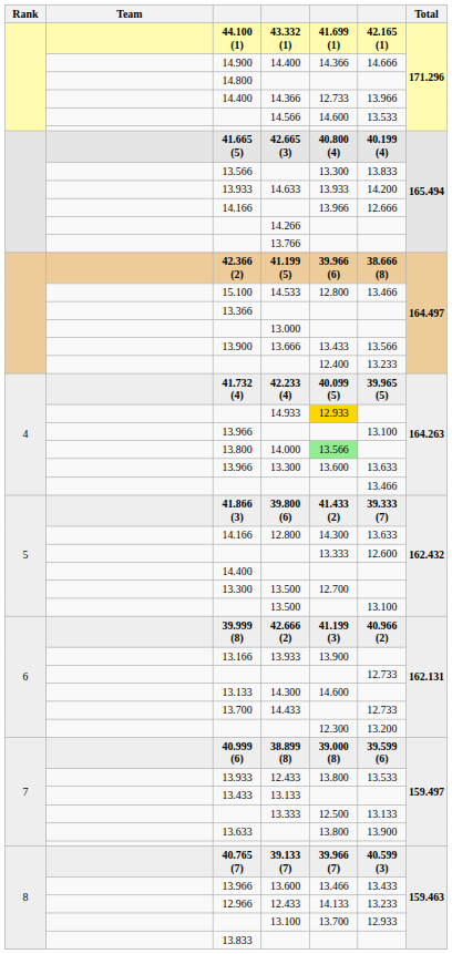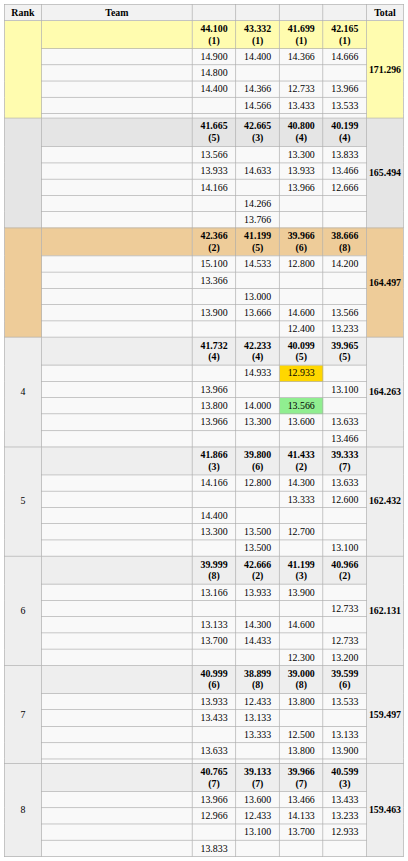 <table style="text-align:center; font-size:95%" class="wikitable sortable">
 <tr>
 <th scope="col" style="width:50px;">Rank</th>
 <th scope="col" style="width:225px;">Team</th>
 <th scope="col" style="width:60px;"></th>
 <th scope="col" style="width:60px;"></th>
 <th scope="col" style="width:60px;"></th>
 <th scope="col" style="width:60px;"></th>
 <th>Total</th>
 </tr>
 <tr style="background:#fffcaf;">
 <td rowspan=6><strong></strong></td>
 <td style="text-align:center;"><strong></strong></td>
 <td><strong>44.100 (1)</strong></td>
 <td><strong>43.332 (1)</strong></td>
 <td><strong>41.699 (1)</strong></td>
 <td><strong>42.165 (1)</strong></td>
 <td rowspan="6"><strong>171.296</strong></td>
 </tr>
 <tr>
 <td align=left></td>
 <td>14.900</td>
 <td>14.400</td>
 <td>14.366</td>
 <td>14.666</td>
 </tr>
 <tr>
 <td align=left></td>
 <td>14.800</td>
 <td></td>
 <td></td>
 <td></td>
 </tr>
 <tr>
 <td align=left></td>
 <td>14.400</td>
 <td>14.366</td>
 <td>12.733</td>
 <td>13.966</td>
 </tr>
 <tr>
 <td align=left></td>
 <td></td>
 <td>14.566</td>
-<td>14.600</td>
+<td>13.433</td>
 <td>13.533</td>
 </tr>
 <tr>
 <td align=left></td>
 <td></td>
 <td></td>
 <td></td>
 <td></td>
 </tr>
 <tr style="background:#e5e5e5;">
 <td rowspan=6><strong></strong></td>
 <td style="text-align:center;"><strong></strong></td>
 <td><strong>41.665 (5)</strong></td>
 <td><strong>42.665 (3)</strong></td>
 <td><strong>40.800 (4)</strong></td>
 <td><strong>40.199 (4)</strong></td>
 <td rowspan="6"><strong>165.494</strong></td>
 </tr>
 <tr>
 <td align=left></td>
 <td>13.566</td>
 <td></td>
 <td>13.300</td>
 <td>13.833</td>
 </tr>
 <tr>
 <td align=left></td>
 <td>13.933</td>
 <td>14.633</td>
 <td>13.933</td>
-<td>14.200</td>
+<td>13.466</td>
 </tr>
 <tr>
 <td align=left></td>
 <td>14.166</td>
 <td></td>
 <td>13.966</td>
 <td>12.666</td>
 </tr>
 <tr>
 <td align=left></td>
 <td></td>
 <td>14.266</td>
 <td></td>
 <td></td>
 </tr>
 <tr>
 <td align=left></td>
 <td></td>
 <td>13.766</td>
 <td></td>
 <td></td>
 </tr>
 <tr style="background:#ec9;">
 <td rowspan=6><strong></strong></td>
 <td style="text-align:center;"><strong></strong></td>
 <td><strong>42.366 (2)</strong></td>
 <td><strong>41.199 (5)</strong></td>
 <td><strong>39.966 (6)</strong></td>
 <td><strong>38.666 (8)</strong></td>
 <td rowspan="6"><strong>164.497</strong></td>
 </tr>
 <tr>
 <td align=left></td>
 <td>15.100</td>
 <td>14.533</td>
 <td>12.800</td>
-<td>13.466</td>
+<td>14.200</td>
 </tr>
 <tr>
 <td align=left></td>
 <td>13.366</td>
 <td></td>
 <td></td>
 <td></td>
 </tr>
 <tr>
 <td align=left></td>
 <td></td>
 <td>13.000</td>
 <td></td>
 <td></td>
 </tr>
 <tr>
 <td align=left></td>
 <td>13.900</td>
 <td>13.666</td>
-<td>13.433</td>
+<td>14.600</td>
 <td>13.566</td>
 </tr>
 <tr>
 <td align=left></td>
 <td></td>
 <td></td>
 <td>12.400</td>
 <td>13.233</td>
 </tr>
 <tr style="background:#eee;">
 <td rowspan="6">4</td>
 <td style="text-align:center;"><strong></strong></td>
 <td><strong>41.732 (4)</strong></td>
 <td><strong>42.233 (4)</strong></td>
 <td><strong>40.099 (5)</strong></td>
 <td><strong>39.965 (5)</strong></td>
 <td rowspan="6"><strong>164.263</strong></td>
 </tr>
 <tr>
 <td align=left></td>
 <td></td>
 <td>14.933</td>
 <td style="background: gold;">12.933</td>
 <td></td>
 </tr>
 <tr>
 <td align=left></td>
 <td>13.966</td>
 <td></td>
 <td></td>
 <td>13.100</td>
 </tr>
 <tr>
 <td align=left></td>
 <td>13.800</td>
 <td>14.000</td>
 <td style="background: lightgreen;">13.566</td>
 <td></td>
 </tr>
 <tr>
 <td align=left></td>
 <td>13.966</td>
 <td>13.300</td>
 <td>13.600</td>
 <td>13.633</td>
 </tr>
 <tr>
 <td align=left></td>
 <td></td>
 <td></td>
 <td></td>
 <td>13.466</td>
 </tr>
 <tr style="background:#eee;">
 <td rowspan="6">5</td>
 <td style="text-align:center;"><strong></strong></td>
 <td><strong>41.866 (3)</strong></td>
 <td><strong>39.800 (6)</strong></td>
 <td><strong>41.433 (2)</strong></td>
 <td><strong>39.333 (7)</strong></td>
 <td rowspan="6"><strong>162.432</strong></td>
 </tr>
 <tr>
 <td align=left></td>
 <td>14.166</td>
 <td>12.800</td>
 <td>14.300</td>
 <td>13.633</td>
 </tr>
 <tr>
 <td align=left></td>
 <td></td>
 <td></td>
 <td>13.333</td>
 <td>12.600</td>
 </tr>
 <tr>
 <td align=left></td>
 <td>14.400</td>
 <td></td>
 <td></td>
 <td></td>
 </tr>
 <tr>
 <td align=left></td>
 <td>13.300</td>
 <td>13.500</td>
 <td>12.700</td>
 <td></td>
 </tr>
 <tr>
 <td align=left></td>
 <td></td>
 <td>13.500</td>
 <td></td>
 <td>13.100</td>
 </tr>
 <tr style="background:#eee;">
 <td rowspan="6">6</td>
 <td style="text-align:center;"><strong></strong></td>
 <td><strong>39.999 (8)</strong></td>
 <td><strong>42.666 (2)</strong></td>
 <td><strong>41.199 (3)</strong></td>
 <td><strong>40.966 (2)</strong></td>
 <td rowspan="6"><strong>162.131</strong></td>
 </tr>
 <tr>
 <td align=left></td>
 <td>13.166</td>
 <td>13.933</td>
 <td>13.900</td>
 <td></td>
 </tr>
 <tr>
 <td align=left></td>
 <td></td>
 <td></td>
 <td></td>
 <td>12.733</td>
 </tr>
 <tr>
 <td align=left></td>
 <td>13.133</td>
 <td>14.300</td>
 <td>14.600</td>
 <td></td>
 </tr>
 <tr>
 <td align=left></td>
 <td>13.700</td>
 <td>14.433</td>
 <td></td>
 <td>12.733</td>
 </tr>
 <tr>
 <td align=left></td>
 <td></td>
 <td></td>
 <td>12.300</td>
 <td>13.200</td>
 </tr>
 <tr style="background:#eee;">
 <td rowspan="6">7</td>
 <td style="text-align:center;"><strong></strong></td>
 <td><strong>40.999 (6)</strong></td>
 <td><strong>38.899 (8)</strong></td>
 <td><strong>39.000 (8)</strong></td>
 <td><strong>39.599 (6)</strong></td>
 <td rowspan="6"><strong>159.497</strong></td>
 </tr>
 <tr>
 <td align=left></td>
 <td>13.933</td>
 <td>12.433</td>
 <td>13.800</td>
 <td>13.533</td>
 </tr>
 <tr>
 <td align=left></td>
 <td>13.433</td>
 <td>13.133</td>
 <td></td>
 <td></td>
 </tr>
 <tr>
 <td align=left></td>
 <td></td>
 <td>13.333</td>
 <td>12.500</td>
 <td>13.133</td>
 </tr>
 <tr>
 <td align=left></td>
 <td>13.633</td>
 <td></td>
 <td>13.800</td>
 <td>13.900</td>
 </tr>
 <tr>
 <td align=left></td>
 <td></td>
 <td></td>
 <td></td>
 <td></td>
 </tr>
 <tr style="background:#eee;">
 <td rowspan="5">8</td>
 <td style="text-align:center;"><strong></strong></td>
 <td><strong>40.765 (7)</strong></td>
 <td><strong>39.133 (7)</strong></td>
 <td><strong>39.966 (7)</strong></td>
 <td><strong>40.599 (3)</strong></td>
 <td rowspan="5"><strong>159.463</strong></td>
 </tr>
 <tr>
 <td align=left></td>
 <td>13.966</td>
 <td>13.600</td>
 <td>13.466</td>
 <td>13.433</td>
 </tr>
 <tr>
 <td align=left></td>
 <td>12.966</td>
 <td>12.433</td>
 <td>14.133</td>
 <td>13.233</td>
 </tr>
 <tr>
 <td align=left></td>
 <td></td>
 <td>13.100</td>
 <td>13.700</td>
 <td>12.933</td>
 </tr>
 <tr>
 <td align=left></td>
 <td>13.833</td>
 <td></td>
 <td></td>
 <td></td>
 </tr>
 </table>
